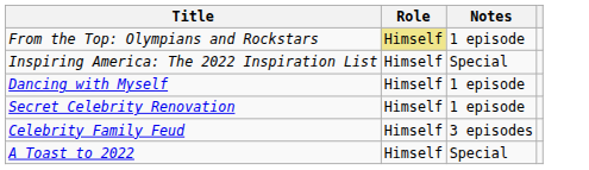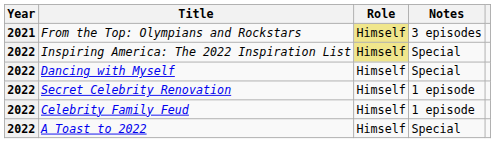 <table class="wikitable plainrowheaders sortable" style="margin-right: 0;">
 <tr>
+<th scope="col">Year</th>
 <th scope="col">Title</th>
 <th scope="col">Role</th>
 <th scope="col" class="unsortable">Notes</th>
 <th scope="col" class="unsortable"></th>
 </tr>
 <tr>
+<th scope="row">2021</th>
 <td><em>From the Top: Olympians and Rockstars</em></td>
 <td style="background: khaki;">Himself</td>
-<td>1 episode</td>
+<td>3 episodes</td>
 <td style="text-align:center;"></td>
 </tr>
 <tr>
+<th scope="row">2022</th>
 <td><em>Inspiring America: The 2022 Inspiration List</em></td>
+<td style="background: khaki;">Himself</td>
+<td>Special</td>
+<td style="text-align:center;"></td>
+</tr>
+<tr>
+<th scope="row">2022</th>
+<td><em><a href='#'>Dancing with Myself</a></em></td>
 <td>Himself</td>
 <td>Special</td>
 <td style="text-align:center;"></td>
 </tr>
 <tr>
-<td><em><a href='#'>Dancing with Myself</a></em></td>
-<td>Himself</td>
-<td>1 episode</td>
-<td style="text-align:center;"></td>
-</tr>
-<tr>
+<th scope="row">2022</th>
 <td><em><a href='#'>Secret Celebrity Renovation</a></em></td>
 <td>Himself</td>
 <td>1 episode</td>
 <td style="text-align:center;"></td>
 </tr>
 <tr>
+<th scope="row">2022</th>
 <td><em><a href='#'>Celebrity Family Feud</a></em></td>
 <td>Himself</td>
-<td>3 episodes</td>
+<td>1 episode</td>
 <td style="text-align:center;"></td>
 </tr>
 <tr>
+<th scope="row">2022</th>
 <td><em><a href='#'>A Toast to 2022</a></em></td>
 <td>Himself</td>
 <td>Special</td>
 <td style="text-align:center;"></td>
 </tr>
 </table>
